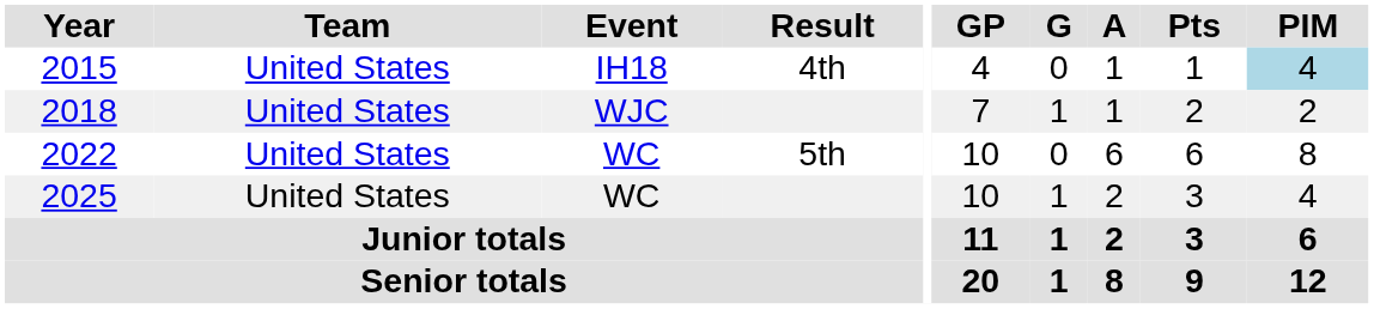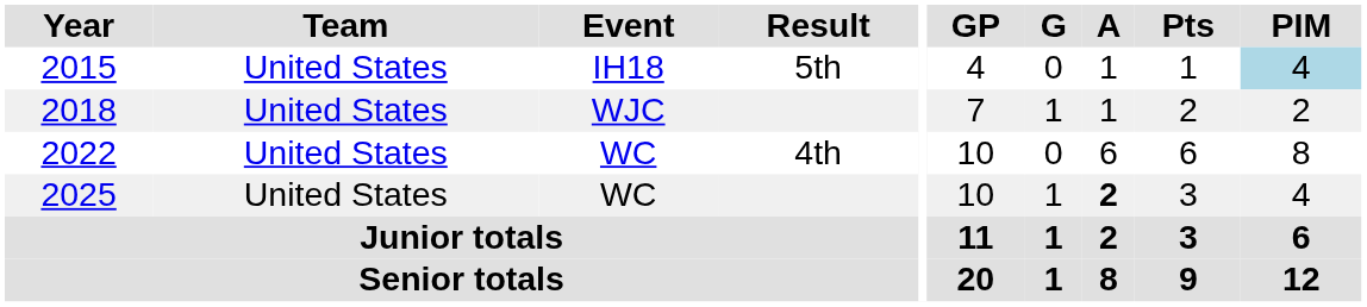 <table border="0" cellpadding="1" cellspacing="0" ID="Table3" style="text-align:center; width:40em">
 <tr ALIGN="center" bgcolor="#e0e0e0">
 <th>Year</th>
 <th>Team</th>
 <th>Event</th>
 <th>Result</th>
 <th rowspan="99" bgcolor="#ffffff"></th>
 <th>GP</th>
 <th>G</th>
 <th>A</th>
 <th>Pts</th>
 <th>PIM</th>
 </tr>
 <tr>
 <td><a href='#'>2015</a></td>
 <td><a href='#'>United States</a></td>
 <td><a href='#'>IH18</a></td>
-<td>4th</td>
+<td>5th</td>
 <td>4</td>
 <td>0</td>
 <td>1</td>
 <td>1</td>
 <td style="background: lightblue;">4</td>
 </tr>
 <tr bgcolor="#f0f0f0">
 <td><a href='#'>2018</a></td>
 <td><a href='#'>United States</a></td>
 <td><a href='#'>WJC</a></td>
 <td></td>
 <td>7</td>
 <td>1</td>
 <td>1</td>
 <td>2</td>
 <td>2</td>
 </tr>
 <tr>
 <td><a href='#'>2022</a></td>
 <td><a href='#'>United States</a></td>
 <td><a href='#'>WC</a></td>
-<td>5th</td>
+<td>4th</td>
 <td>10</td>
 <td>0</td>
 <td>6</td>
 <td>6</td>
 <td>8</td>
 </tr>
 <tr bgcolor="#f0f0f0">
 <td><a href='#'>2025</a></td>
 <td>United States</td>
 <td>WC</td>
 <td></td>
 <td>10</td>
 <td>1</td>
-<td>2</td>
+<td><strong>2</strong></td>
 <td>3</td>
 <td>4</td>
 </tr>
 <tr bgcolor="#e0e0e0">
 <th colspan="4">Junior totals</th>
 <th>11</th>
 <th>1</th>
 <th>2</th>
 <th>3</th>
 <th>6</th>
 </tr>
 <tr bgcolor="#e0e0e0">
 <th colspan="4">Senior totals</th>
 <th>20</th>
 <th>1</th>
 <th>8</th>
 <th>9</th>
 <th>12</th>
 </tr>
 </table>
